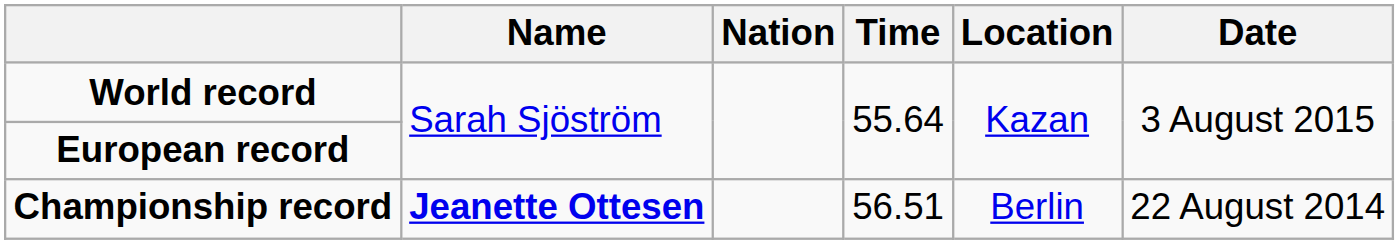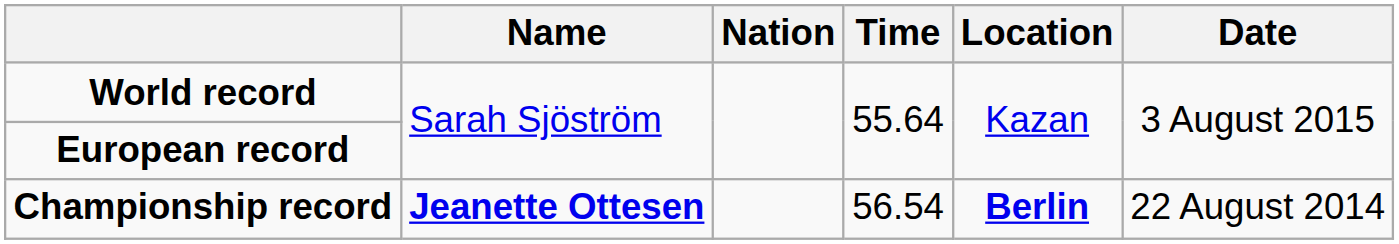 <table class=wikitable style=text-align:center>
 <tr>
 <th></th>
 <th>Name</th>
 <th>Nation</th>
 <th>Time</th>
 <th>Location</th>
 <th>Date</th>
 </tr>
 <tr>
 <td><strong>World record</strong></td>
 <td align=left rowspan=2><a href='#'>Sarah Sjöström</a></td>
 <td align=left rowspan=2></td>
 <td align=left rowspan=2>55.64</td>
 <td rowspan=2><a href='#'>Kazan</a></td>
 <td rowspan=2>3 August 2015</td>
 </tr>
 <tr>
 <td><strong>European record</strong></td>
 </tr>
 <tr>
 <td><strong>Championship record</strong></td>
 <td align=left><strong><a href='#'>Jeanette Ottesen</a></strong></td>
 <td align=left></td>
-<td align=left>56.51</td>
-<td><a href='#'>Berlin</a></td>
+<td align=left>56.54</td>
+<td><strong><a href='#'>Berlin</a></strong></td>
 <td>22 August 2014</td>
 </tr>
 </table>
